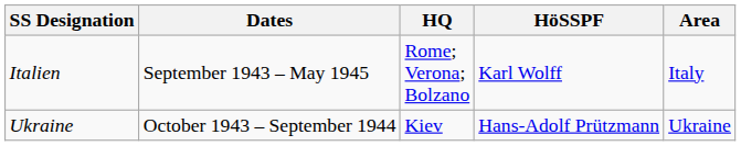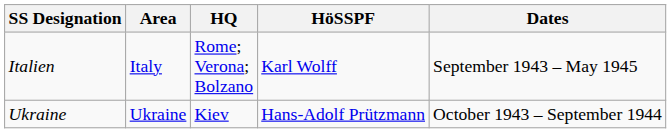 <table class="wikitable">
 <tr>
 <th>SS Designation</th>
-<th>Dates</th>
+<th>Area</th>
 <th>HQ</th>
 <th>HöSSPF</th>
-<th>Area</th>
+<th>Dates</th>
 </tr>
 <tr>
 <td><em>Italien</em></td>
-<td>September 1943 – May 1945</td>
+<td><a href='#'>Italy</a></td>
 <td><a href='#'>Rome</a>;<br><a href='#'>Verona</a>;<br><a href='#'>Bolzano</a></td>
 <td><a href='#'>Karl Wolff</a></td>
-<td><a href='#'>Italy</a></td>
+<td>September 1943 – May 1945</td>
 </tr>
 <tr>
 <td><em>Ukraine</em></td>
-<td>October 1943 – September 1944</td>
+<td><a href='#'>Ukraine</a></td>
 <td><a href='#'>Kiev</a></td>
 <td><a href='#'>Hans-Adolf Prützmann</a></td>
-<td><a href='#'>Ukraine</a></td>
+<td>October 1943 – September 1944</td>
 </tr>
 </table>
